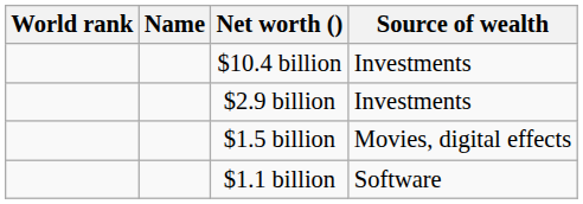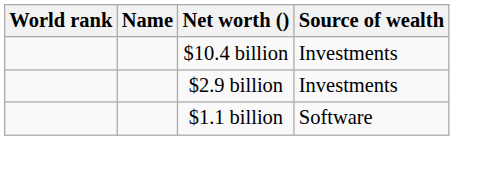 <table class="wikitable sortable" border="1">
 <tr>
 <th>World rank</th>
 <th>Name</th>
 <th>Net worth ()</th>
 <th>Source of wealth</th>
 </tr>
 <tr>
 <td align="center"></td>
 <td></td>
 <td align="center">$10.4 billion</td>
 <td>Investments</td>
 </tr>
 <tr>
 <td align="center"></td>
 <td></td>
 <td align="center">$2.9 billion</td>
 <td>Investments</td>
 </tr>
 <tr>
 <td align="center"></td>
 <td></td>
-<td align="center">$1.5 billion</td>
-<td>Movies, digital effects</td>
-</tr>
-<tr>
-<td align="center"></td>
-<td></td>
 <td align="center">$1.1 billion</td>
 <td>Software</td>
 </tr>
 </table>
